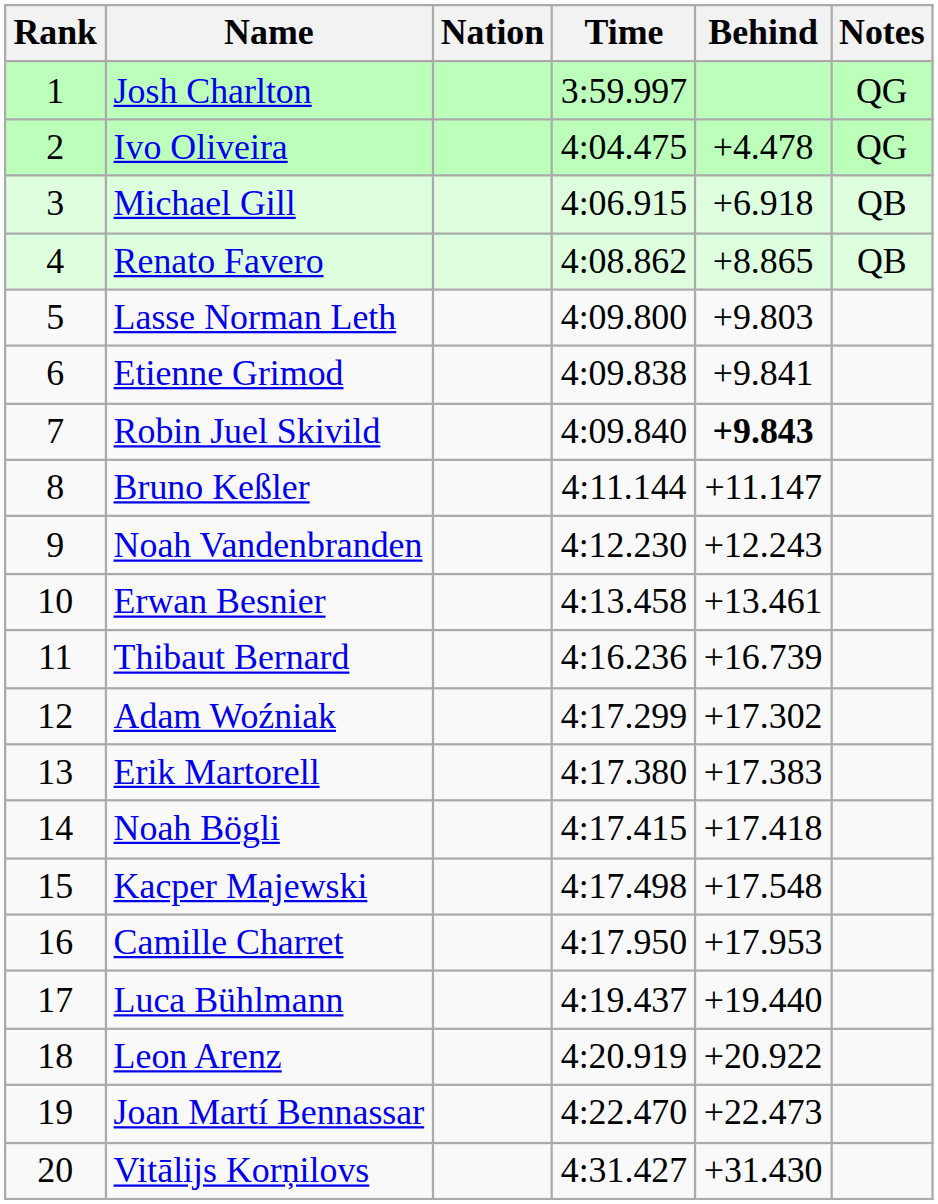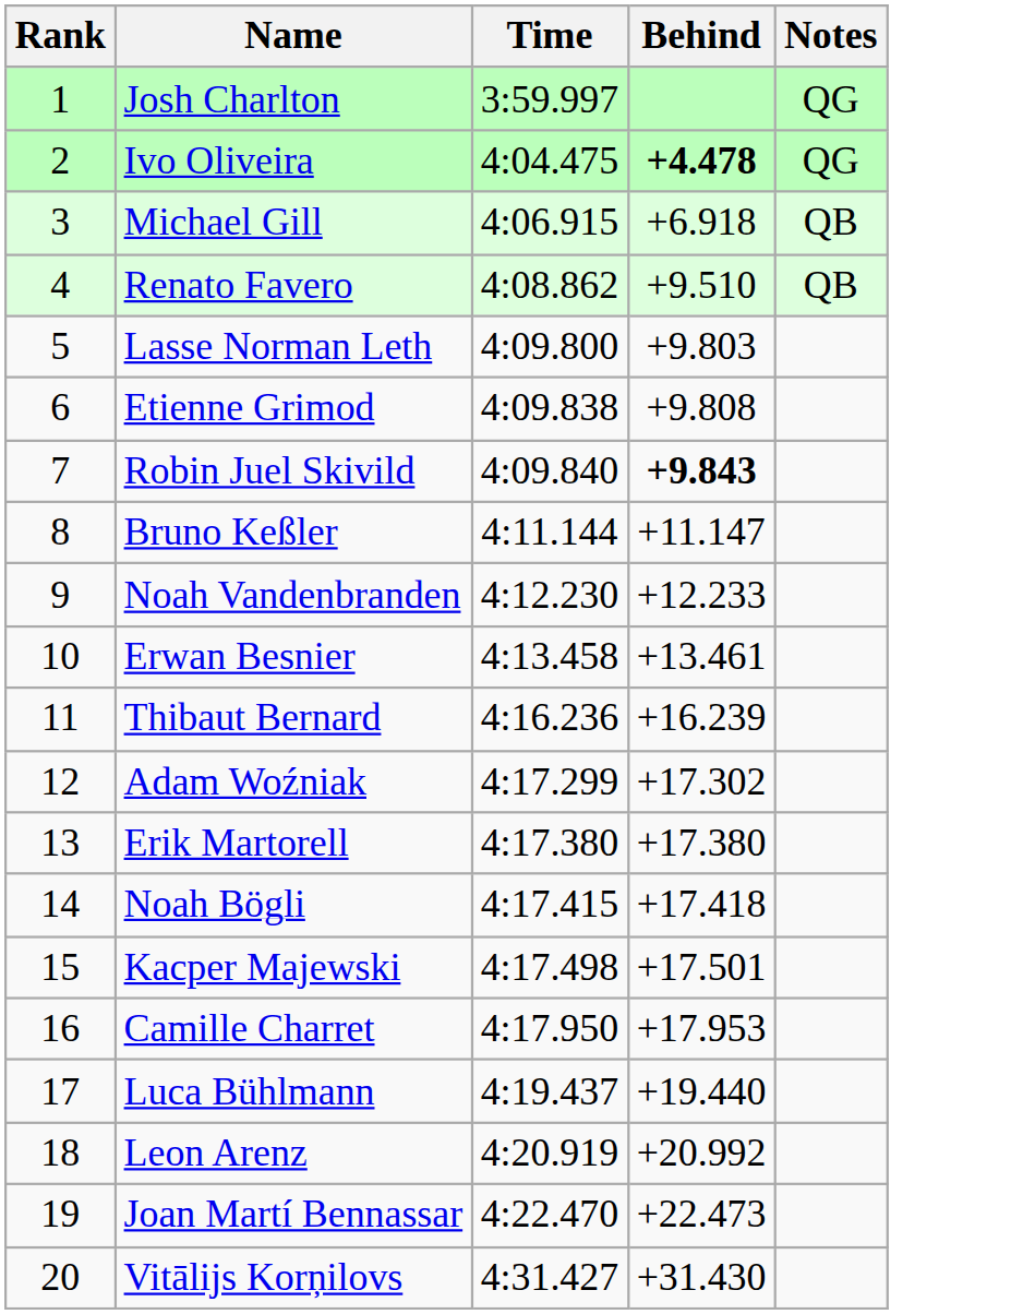 <table class="wikitable sortable" style="text-align:center">
 <tr>
 <th>Rank</th>
 <th>Name</th>
-<th>Nation</th>
 <th>Time</th>
 <th>Behind</th>
 <th>Notes</th>
 </tr>
 <tr bgcolor=bbffbb>
 <td>1</td>
 <td align=left><a href='#'>Josh Charlton</a></td>
-<td align=left></td>
 <td>3:59.997</td>
 <td></td>
 <td>QG</td>
 </tr>
 <tr bgcolor=bbffbb>
 <td>2</td>
 <td align=left><a href='#'>Ivo Oliveira</a></td>
-<td align=left></td>
 <td>4:04.475</td>
-<td>+4.478</td>
+<td><strong>+4.478</strong></td>
 <td>QG</td>
 </tr>
 <tr bgcolor=ddffdd>
 <td>3</td>
 <td align=left><a href='#'>Michael Gill</a></td>
-<td align=left></td>
 <td>4:06.915</td>
 <td>+6.918</td>
 <td>QB</td>
 </tr>
 <tr bgcolor=ddffdd>
 <td>4</td>
 <td align=left><a href='#'>Renato Favero</a></td>
-<td align=left></td>
 <td>4:08.862</td>
-<td>+8.865</td>
+<td>+9.510</td>
 <td>QB</td>
 </tr>
 <tr>
 <td>5</td>
 <td align=left><a href='#'>Lasse Norman Leth</a></td>
-<td align=left></td>
 <td>4:09.800</td>
 <td>+9.803</td>
 <td></td>
 </tr>
 <tr>
 <td>6</td>
 <td align=left><a href='#'>Etienne Grimod</a></td>
-<td align=left></td>
 <td>4:09.838</td>
-<td>+9.841</td>
+<td>+9.808</td>
 <td></td>
 </tr>
 <tr>
 <td>7</td>
 <td align=left><a href='#'>Robin Juel Skivild</a></td>
-<td align=left></td>
 <td>4:09.840</td>
 <td><strong>+9.843</strong></td>
 <td></td>
 </tr>
 <tr>
 <td>8</td>
 <td align=left><a href='#'>Bruno Keßler</a></td>
-<td align=left></td>
 <td>4:11.144</td>
 <td>+11.147</td>
 <td></td>
 </tr>
 <tr>
 <td>9</td>
 <td align=left><a href='#'>Noah Vandenbranden</a></td>
-<td align=left></td>
 <td>4:12.230</td>
-<td>+12.243</td>
+<td>+12.233</td>
 <td></td>
 </tr>
 <tr>
 <td>10</td>
 <td align=left><a href='#'>Erwan Besnier</a></td>
-<td align=left></td>
 <td>4:13.458</td>
 <td>+13.461</td>
 <td></td>
 </tr>
 <tr>
 <td>11</td>
 <td align=left><a href='#'>Thibaut Bernard</a></td>
-<td align=left></td>
 <td>4:16.236</td>
-<td>+16.739</td>
+<td>+16.239</td>
 <td></td>
 </tr>
 <tr>
 <td>12</td>
 <td align=left><a href='#'>Adam Woźniak</a></td>
-<td align=left></td>
 <td>4:17.299</td>
 <td>+17.302</td>
 <td></td>
 </tr>
 <tr>
 <td>13</td>
 <td align=left><a href='#'>Erik Martorell</a></td>
-<td align=left></td>
 <td>4:17.380</td>
-<td>+17.383</td>
+<td>+17.380</td>
 <td></td>
 </tr>
 <tr>
 <td>14</td>
 <td align=left><a href='#'>Noah Bögli</a></td>
-<td align=left></td>
 <td>4:17.415</td>
 <td>+17.418</td>
 <td></td>
 </tr>
 <tr>
 <td>15</td>
 <td align=left><a href='#'>Kacper Majewski</a></td>
-<td align=left></td>
 <td>4:17.498</td>
-<td>+17.548</td>
+<td>+17.501</td>
 <td></td>
 </tr>
 <tr>
 <td>16</td>
 <td align=left><a href='#'>Camille Charret</a></td>
-<td align=left></td>
 <td>4:17.950</td>
 <td>+17.953</td>
 <td></td>
 </tr>
 <tr>
 <td>17</td>
 <td align=left><a href='#'>Luca Bühlmann</a></td>
-<td align=left></td>
 <td>4:19.437</td>
 <td>+19.440</td>
 <td></td>
 </tr>
 <tr>
 <td>18</td>
 <td align=left><a href='#'>Leon Arenz</a></td>
-<td align=left></td>
 <td>4:20.919</td>
-<td>+20.922</td>
+<td>+20.992</td>
 <td></td>
 </tr>
 <tr>
 <td>19</td>
 <td align=left><a href='#'>Joan Martí Bennassar</a></td>
-<td align=left></td>
 <td>4:22.470</td>
 <td>+22.473</td>
 <td></td>
 </tr>
 <tr>
 <td>20</td>
 <td align=left><a href='#'>Vitālijs Korņilovs</a></td>
-<td align=left></td>
 <td>4:31.427</td>
 <td>+31.430</td>
 <td></td>
 </tr>
 </table>
